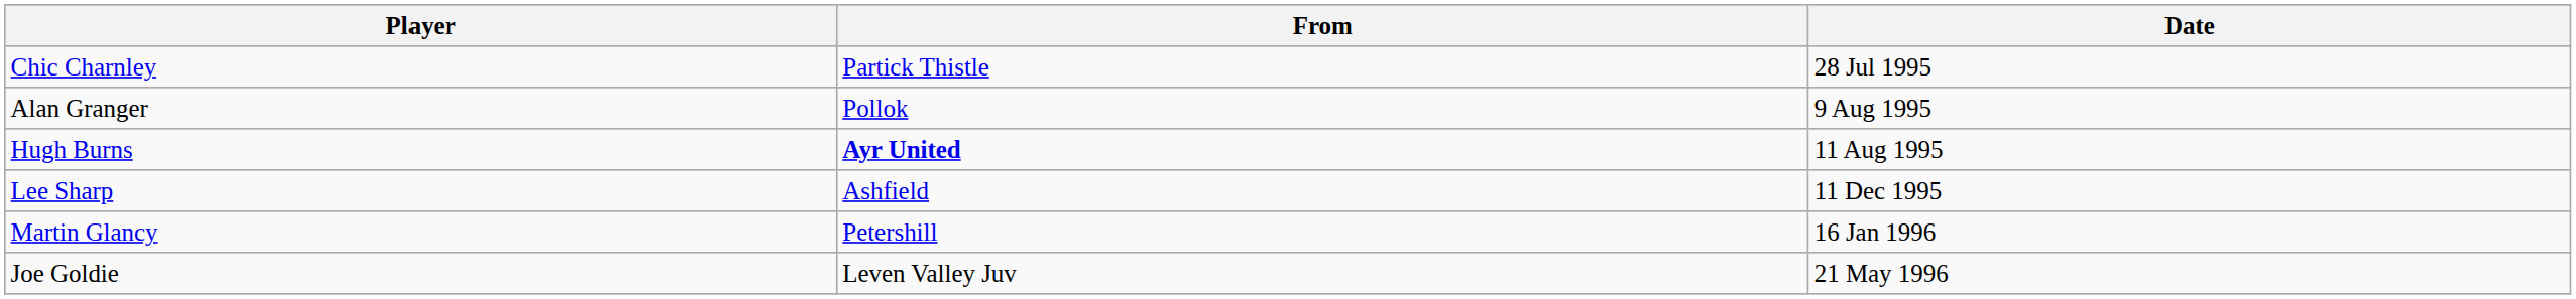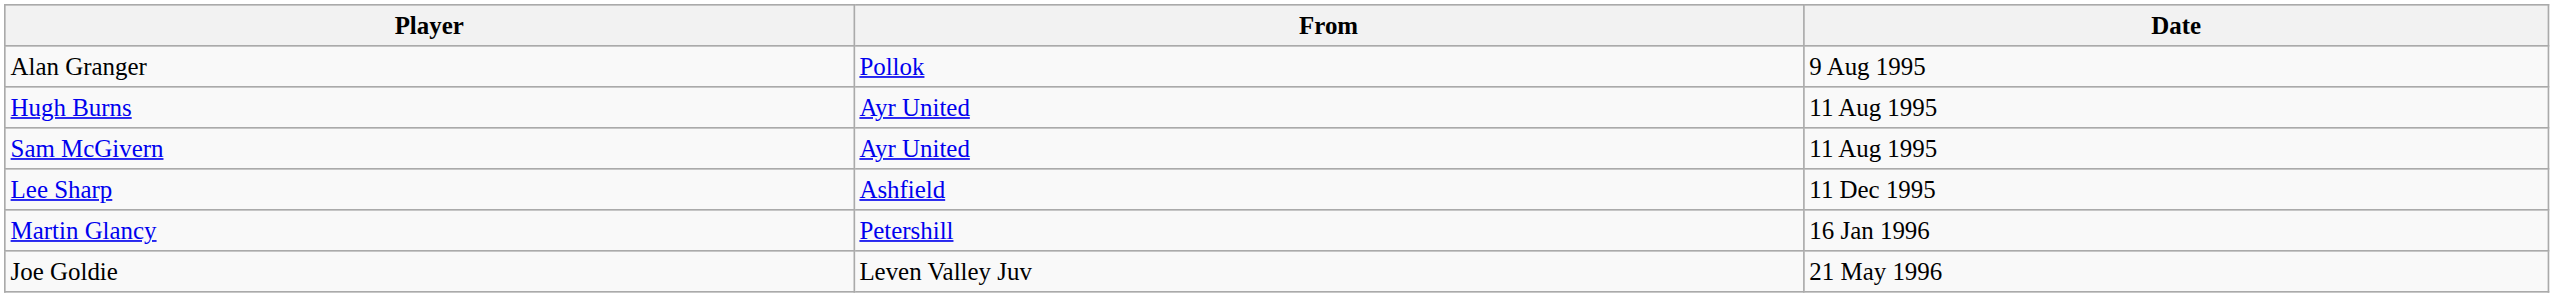 <table class="wikitable" style="text-align:center; font-size:95%;width:98%; text-align:left">
 <tr>
 <th>Player</th>
 <th>From</th>
 <th>Date</th>
-</tr>
-<tr>
-<td> <a href='#'>Chic Charnley</a></td>
-<td> <a href='#'>Partick Thistle</a></td>
-<td>28 Jul 1995</td>
 </tr>
 <tr>
 <td> Alan Granger</td>
 <td> <a href='#'>Pollok</a></td>
 <td>9 Aug 1995</td>
 </tr>
 <tr>
 <td> <a href='#'>Hugh Burns</a></td>
-<td><strong> <a href='#'>Ayr United</a></strong></td>
+<td> <a href='#'>Ayr United</a></td>
+<td>11 Aug 1995</td>
+</tr>
+<tr>
+<td> <a href='#'>Sam McGivern</a></td>
+<td> <a href='#'>Ayr United</a></td>
 <td>11 Aug 1995</td>
 </tr>
 <tr>
 <td> <a href='#'>Lee Sharp</a></td>
 <td> <a href='#'>Ashfield</a></td>
 <td>11 Dec 1995</td>
 </tr>
 <tr>
 <td> <a href='#'>Martin Glancy</a></td>
 <td> <a href='#'>Petershill</a></td>
 <td>16 Jan 1996</td>
 </tr>
 <tr>
 <td> Joe Goldie</td>
 <td> Leven Valley Juv</td>
 <td>21 May 1996</td>
 </tr>
 </table>
